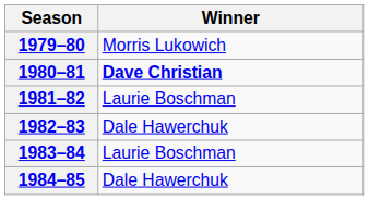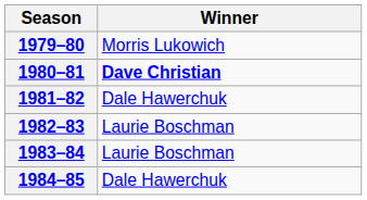 <table class="wikitable">
 <tr>
 <th scope="col" style="width:5em">Season</th>
 <th scope="col" style="width:15em">Winner</th>
 </tr>
 <tr>
 <th scope="row"><a href='#'>1979–80</a></th>
 <td><a href='#'>Morris Lukowich</a></td>
 </tr>
 <tr>
 <th scope="row"><a href='#'>1980–81</a></th>
 <td><strong><a href='#'>Dave Christian</a></strong></td>
 </tr>
 <tr>
 <th scope="row"><a href='#'>1981–82</a></th>
-<td><a href='#'>Laurie Boschman</a></td>
+<td><a href='#'>Dale Hawerchuk</a></td>
 </tr>
 <tr>
 <th scope="row"><a href='#'>1982–83</a></th>
-<td><a href='#'>Dale Hawerchuk</a></td>
+<td><a href='#'>Laurie Boschman</a></td>
 </tr>
 <tr>
 <th scope="row"><a href='#'>1983–84</a></th>
 <td><a href='#'>Laurie Boschman</a></td>
 </tr>
 <tr>
 <th scope="row"><a href='#'>1984–85</a></th>
 <td><a href='#'>Dale Hawerchuk</a></td>
 </tr>
 </table>
